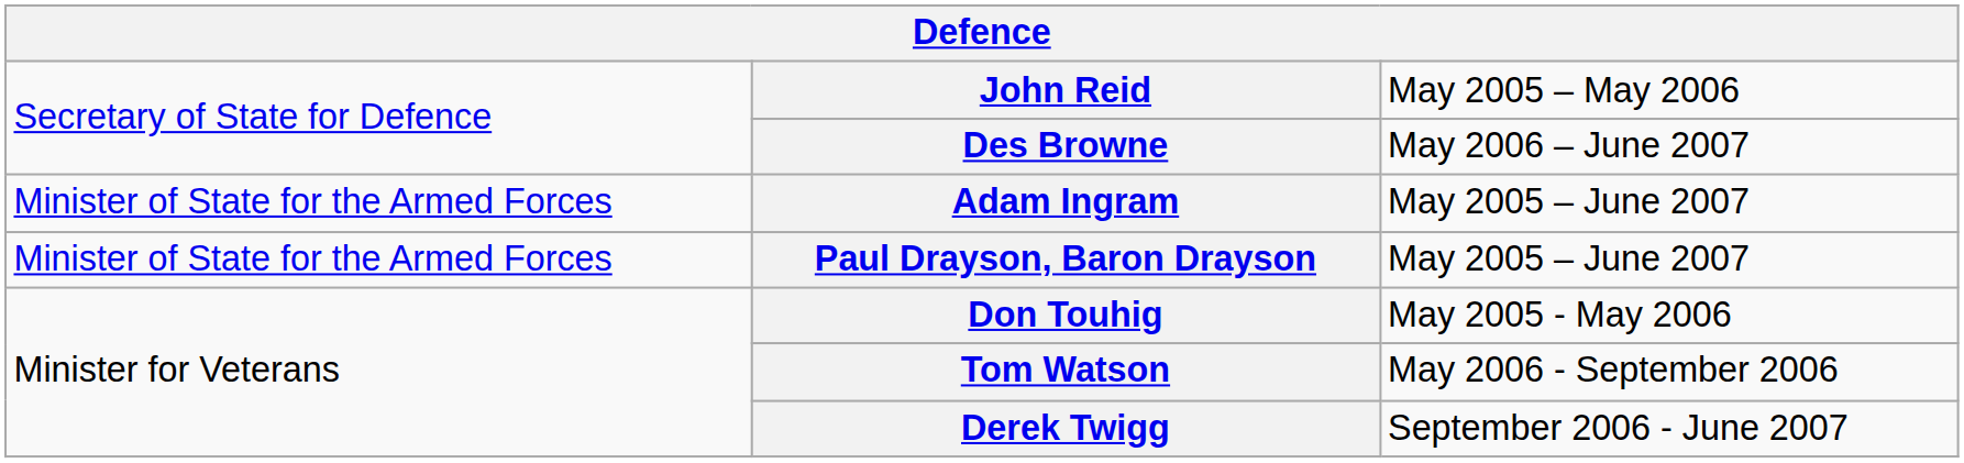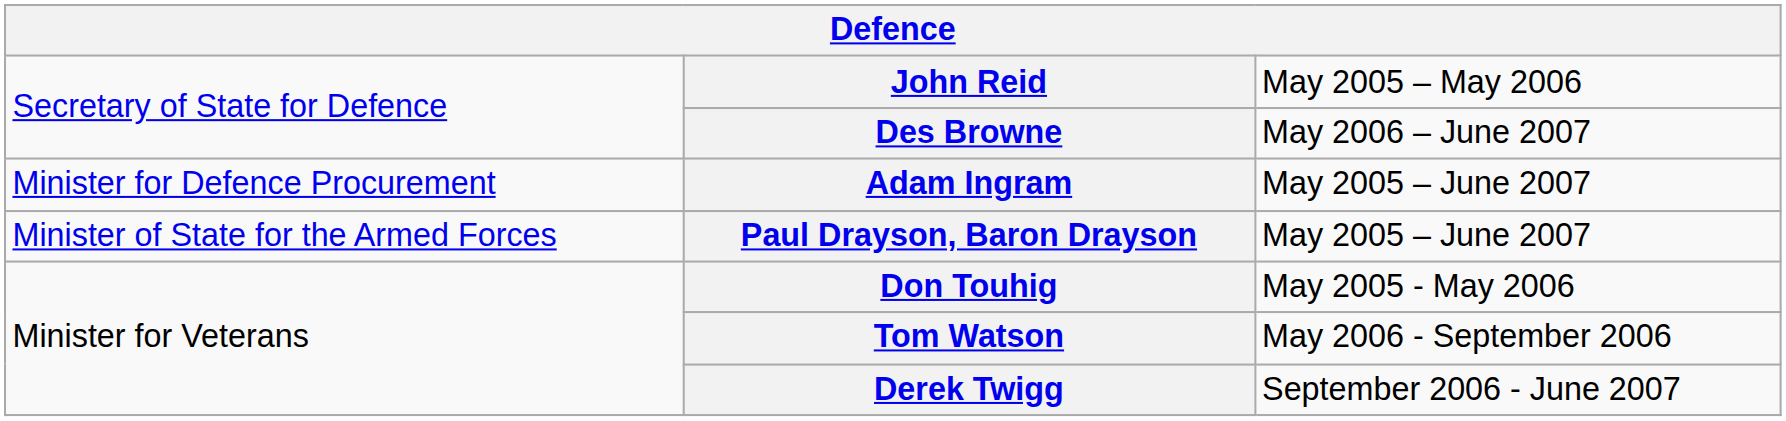 <table class="wikitable plainrowheaders" width=100% style="max-width:55em;">
 <tr>
 <th Colspan=4><a href='#'>Defence</a></th>
 </tr>
 <tr>
 <td rowspan="2"><a href='#'>Secretary of State for Defence</a></td>
 <th scope="row" style="font-weight:bold;"><a href='#'>John Reid</a></th>
 <td>May 2005 – May 2006</td>
 </tr>
 <tr>
 <th scope="row" style="font-weight:bold;"><a href='#'>Des Browne</a></th>
 <td>May 2006 – June 2007</td>
 </tr>
 <tr>
-<td><a href='#'>Minister of State for the Armed Forces</a></td>
+<td><a href='#'>Minister for Defence Procurement</a></td>
 <th scope="row"><a href='#'>Adam Ingram</a></th>
 <td>May 2005 – June 2007</td>
 </tr>
 <tr>
 <td><a href='#'>Minister of State for the Armed Forces</a></td>
 <th scope="row"><a href='#'>Paul Drayson, Baron Drayson</a></th>
 <td>May 2005 – June 2007</td>
 </tr>
 <tr>
 <td rowspan="3">Minister for Veterans</td>
 <th scope="row"><a href='#'>Don Touhig</a></th>
 <td>May 2005 - May 2006</td>
 </tr>
 <tr>
 <th scope="row"><a href='#'>Tom Watson</a></th>
 <td>May 2006 - September 2006</td>
 </tr>
 <tr>
 <th scope="row"><a href='#'>Derek Twigg</a></th>
 <td>September 2006 - June 2007</td>
 </tr>
 </table>
